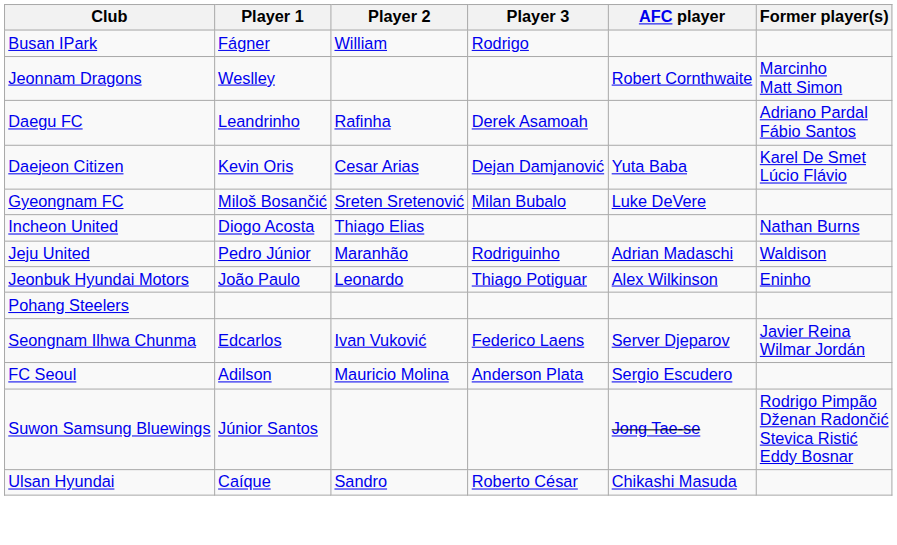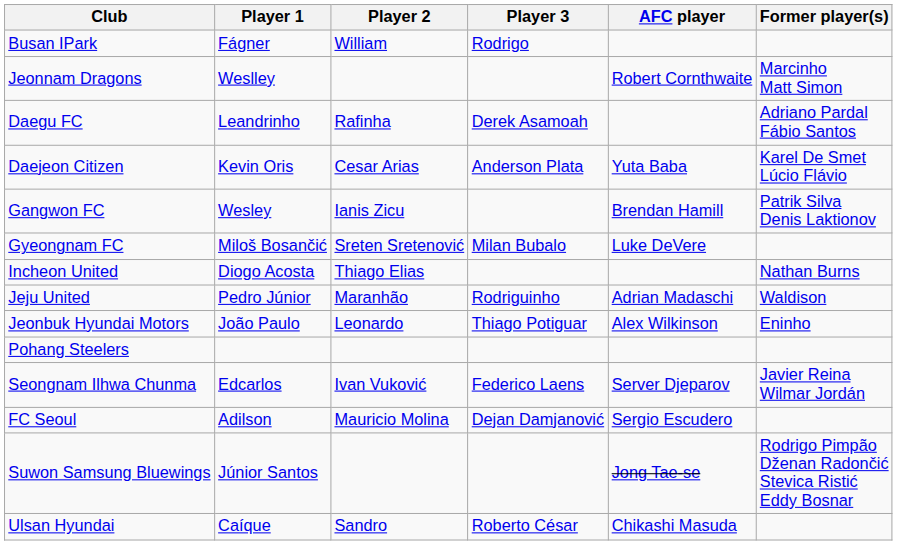 <table class="wikitable">
 <tr>
 <th>Club</th>
 <th>Player 1</th>
 <th>Player 2</th>
 <th>Player 3</th>
 <th><a href='#'>AFC</a> player</th>
 <th>Former player(s)</th>
 </tr>
 <tr>
 <td><a href='#'>Busan IPark</a></td>
 <td> <a href='#'>Fágner</a></td>
 <td> <a href='#'>William</a></td>
 <td> <a href='#'>Rodrigo</a></td>
 <td></td>
 <td></td>
 </tr>
 <tr>
 <td><a href='#'>Jeonnam Dragons</a></td>
 <td> <a href='#'>Weslley</a></td>
 <td></td>
 <td></td>
 <td> <a href='#'>Robert Cornthwaite</a></td>
 <td> <a href='#'>Marcinho</a> <br>  <a href='#'>Matt Simon</a></td>
 </tr>
 <tr>
 <td><a href='#'>Daegu FC</a></td>
 <td> <a href='#'>Leandrinho</a></td>
 <td> <a href='#'>Rafinha</a></td>
 <td> <a href='#'>Derek Asamoah</a></td>
 <td></td>
 <td> <a href='#'>Adriano Pardal</a> <br>  <a href='#'>Fábio Santos</a></td>
 </tr>
 <tr>
 <td><a href='#'>Daejeon Citizen</a></td>
 <td> <a href='#'>Kevin Oris</a></td>
 <td> <a href='#'>Cesar Arias</a></td>
-<td> <a href='#'>Dejan Damjanović</a></td>
+<td> <a href='#'>Anderson Plata</a></td>
 <td> <a href='#'>Yuta Baba</a></td>
 <td> <a href='#'>Karel De Smet</a> <br>  <a href='#'>Lúcio Flávio</a></td>
+</tr>
+<tr>
+<td><a href='#'>Gangwon FC</a></td>
+<td> <a href='#'>Wesley</a></td>
+<td> <a href='#'>Ianis Zicu</a></td>
+<td></td>
+<td> <a href='#'>Brendan Hamill</a></td>
+<td> <a href='#'>Patrik Silva</a> <br>  <a href='#'>Denis Laktionov</a></td>
 </tr>
 <tr>
 <td><a href='#'>Gyeongnam FC</a></td>
 <td> <a href='#'>Miloš Bosančić</a></td>
 <td> <a href='#'>Sreten Sretenović</a></td>
 <td> <a href='#'>Milan Bubalo</a></td>
 <td> <a href='#'>Luke DeVere</a></td>
 <td></td>
 </tr>
 <tr>
 <td><a href='#'>Incheon United</a></td>
 <td> <a href='#'>Diogo Acosta</a></td>
 <td> <a href='#'>Thiago Elias</a></td>
 <td></td>
 <td></td>
 <td> <a href='#'>Nathan Burns</a></td>
 </tr>
 <tr>
 <td><a href='#'>Jeju United</a></td>
 <td> <a href='#'>Pedro Júnior</a></td>
 <td> <a href='#'>Maranhão</a></td>
 <td> <a href='#'>Rodriguinho</a></td>
 <td> <a href='#'>Adrian Madaschi</a></td>
 <td> <a href='#'>Waldison</a></td>
 </tr>
 <tr>
 <td><a href='#'>Jeonbuk Hyundai Motors</a></td>
 <td> <a href='#'>João Paulo</a></td>
 <td> <a href='#'>Leonardo</a></td>
 <td> <a href='#'>Thiago Potiguar</a></td>
 <td> <a href='#'>Alex Wilkinson</a></td>
 <td> <a href='#'>Eninho</a></td>
 </tr>
 <tr>
 <td><a href='#'>Pohang Steelers</a></td>
 <td></td>
 <td></td>
 <td></td>
 <td></td>
 <td></td>
 </tr>
 <tr>
 <td><a href='#'>Seongnam Ilhwa Chunma</a></td>
 <td> <a href='#'>Edcarlos</a></td>
 <td> <a href='#'>Ivan Vuković</a></td>
 <td> <a href='#'>Federico Laens</a></td>
 <td> <a href='#'>Server Djeparov</a></td>
 <td> <a href='#'>Javier Reina</a> <br>  <a href='#'>Wilmar Jordán</a></td>
 </tr>
 <tr>
 <td><a href='#'>FC Seoul</a></td>
 <td> <a href='#'>Adilson</a></td>
 <td> <a href='#'>Mauricio Molina</a></td>
-<td> <a href='#'>Anderson Plata</a></td>
+<td> <a href='#'>Dejan Damjanović</a></td>
 <td> <a href='#'>Sergio Escudero</a></td>
 <td></td>
 </tr>
 <tr>
 <td><a href='#'>Suwon Samsung Bluewings</a></td>
 <td> <a href='#'>Júnior Santos</a></td>
 <td></td>
 <td></td>
 <td> <s><a href='#'>Jong Tae-se</a></s></td>
 <td> <a href='#'>Rodrigo Pimpão</a> <br>  <a href='#'>Dženan Radončić</a> <br>  <a href='#'>Stevica Ristić</a> <br>  <a href='#'>Eddy Bosnar</a></td>
 </tr>
 <tr>
 <td><a href='#'>Ulsan Hyundai</a></td>
 <td> <a href='#'>Caíque</a></td>
 <td> <a href='#'>Sandro</a></td>
 <td> <a href='#'>Roberto César</a></td>
 <td> <a href='#'>Chikashi Masuda</a></td>
 <td></td>
 </tr>
 </table>
